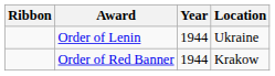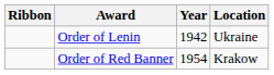 <table class="wikitable">
 <tr style="background:#efefef;">
 <th>Ribbon</th>
 <th>Award</th>
 <th>Year</th>
 <th>Location</th>
 </tr>
 <tr>
 <td></td>
 <td><a href='#'>Order of Lenin</a></td>
-<td>1944</td>
+<td>1942</td>
 <td>Ukraine</td>
 </tr>
 <tr>
 <td></td>
 <td><a href='#'>Order of Red Banner</a></td>
-<td>1944</td>
+<td>1954</td>
 <td>Krakow</td>
 </tr>
 </table>
